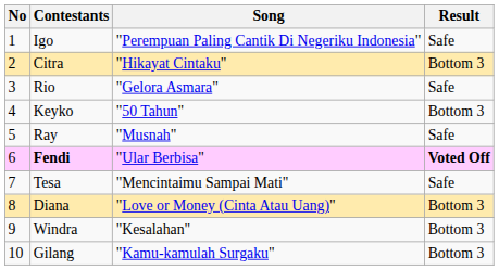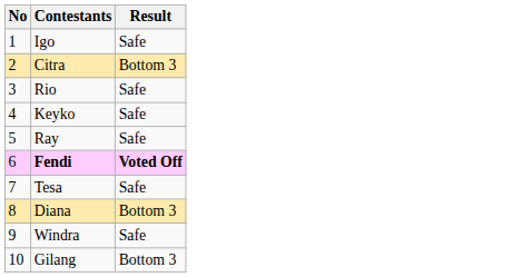 <table class="wikitable">
 <tr>
 <th>No</th>
 <th>Contestants</th>
-<th>Song </th>
 <th>Result</th>
 </tr>
 <tr>
 <td>1</td>
 <td>Igo</td>
-<td>"<a href='#'>Perempuan Paling Cantik Di Negeriku Indonesia</a>" </td>
 <td>Safe</td>
 </tr>
 <tr bgcolor="ffebad">
 <td>2</td>
 <td>Citra</td>
-<td>"<a href='#'>Hikayat Cintaku</a>" </td>
 <td>Bottom 3</td>
 </tr>
 <tr>
 <td>3</td>
 <td>Rio</td>
-<td>"<a href='#'>Gelora Asmara</a>" </td>
 <td>Safe</td>
 </tr>
 <tr>
 <td>4</td>
 <td>Keyko</td>
-<td>"<a href='#'>50 Tahun</a>" </td>
-<td>Bottom 3</td>
+<td>Safe</td>
 </tr>
 <tr>
 <td>5</td>
 <td>Ray</td>
-<td>"<a href='#'>Musnah</a>" </td>
 <td>Safe</td>
 </tr>
 <tr bgcolor="ffccff">
 <td>6</td>
 <td><strong>Fendi</strong></td>
-<td>"<a href='#'>Ular Berbisa</a>" </td>
 <td><strong>Voted Off</strong></td>
 </tr>
 <tr>
 <td>7</td>
 <td>Tesa</td>
-<td>"Mencintaimu Sampai Mati" </td>
 <td>Safe</td>
 </tr>
 <tr bgcolor="ffebad">
 <td>8</td>
 <td>Diana</td>
-<td>"<a href='#'>Love or Money (Cinta Atau Uang)</a>" </td>
 <td>Bottom 3</td>
 </tr>
 <tr>
 <td>9</td>
 <td>Windra</td>
-<td>"Kesalahan" </td>
-<td>Bottom 3</td>
+<td>Safe</td>
 </tr>
 <tr>
 <td>10</td>
 <td>Gilang</td>
-<td>"<a href='#'>Kamu-kamulah Surgaku</a>" </td>
 <td>Bottom 3</td>
 </tr>
 </table>
